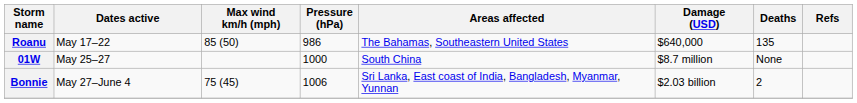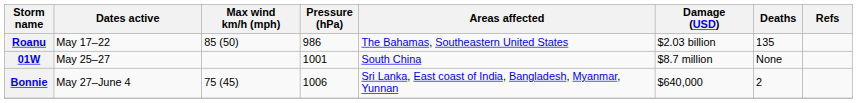 <table class="wikitable sortable">
 <tr>
 <th width="5%">Storm name</th>
 <th width="15%">Dates active</th>
 <th width="10%">Max wind<br>km/h (mph)</th>
 <th width="5%">Pressure<br>(hPa)</th>
 <th width="30%">Areas affected</th>
 <th width="10%">Damage<br>(<a href='#'>USD</a>)</th>
 <th width="5%">Deaths</th>
 <th width="5%">Refs</th>
 </tr>
 <tr>
 <th><a href='#'>Roanu</a></th>
 <td>May 17–22</td>
 <td>85 (50)</td>
 <td>986</td>
 <td><a href='#'>The Bahamas</a>, <a href='#'>Southeastern United States</a></td>
-<td>$640,000</td>
+<td>$2.03 billion</td>
 <td>135</td>
 <td></td>
 </tr>
 <tr>
 <th><a href='#'>01W</a></th>
 <td>May 25–27</td>
 <td></td>
-<td>1000</td>
+<td>1001</td>
 <td><a href='#'>South China</a></td>
 <td>$8.7 million</td>
 <td>None</td>
 <td></td>
 </tr>
 <tr>
 <th><a href='#'>Bonnie</a></th>
 <td>May 27–June 4</td>
 <td>75 (45)</td>
 <td>1006</td>
 <td><a href='#'>Sri Lanka</a>, <a href='#'>East coast of India</a>, <a href='#'>Bangladesh</a>, <a href='#'>Myanmar</a>, <a href='#'>Yunnan</a></td>
-<td>$2.03 billion</td>
+<td>$640,000</td>
 <td>2</td>
 <td></td>
 </tr>
 <tr>
 </tr>
 </table>
